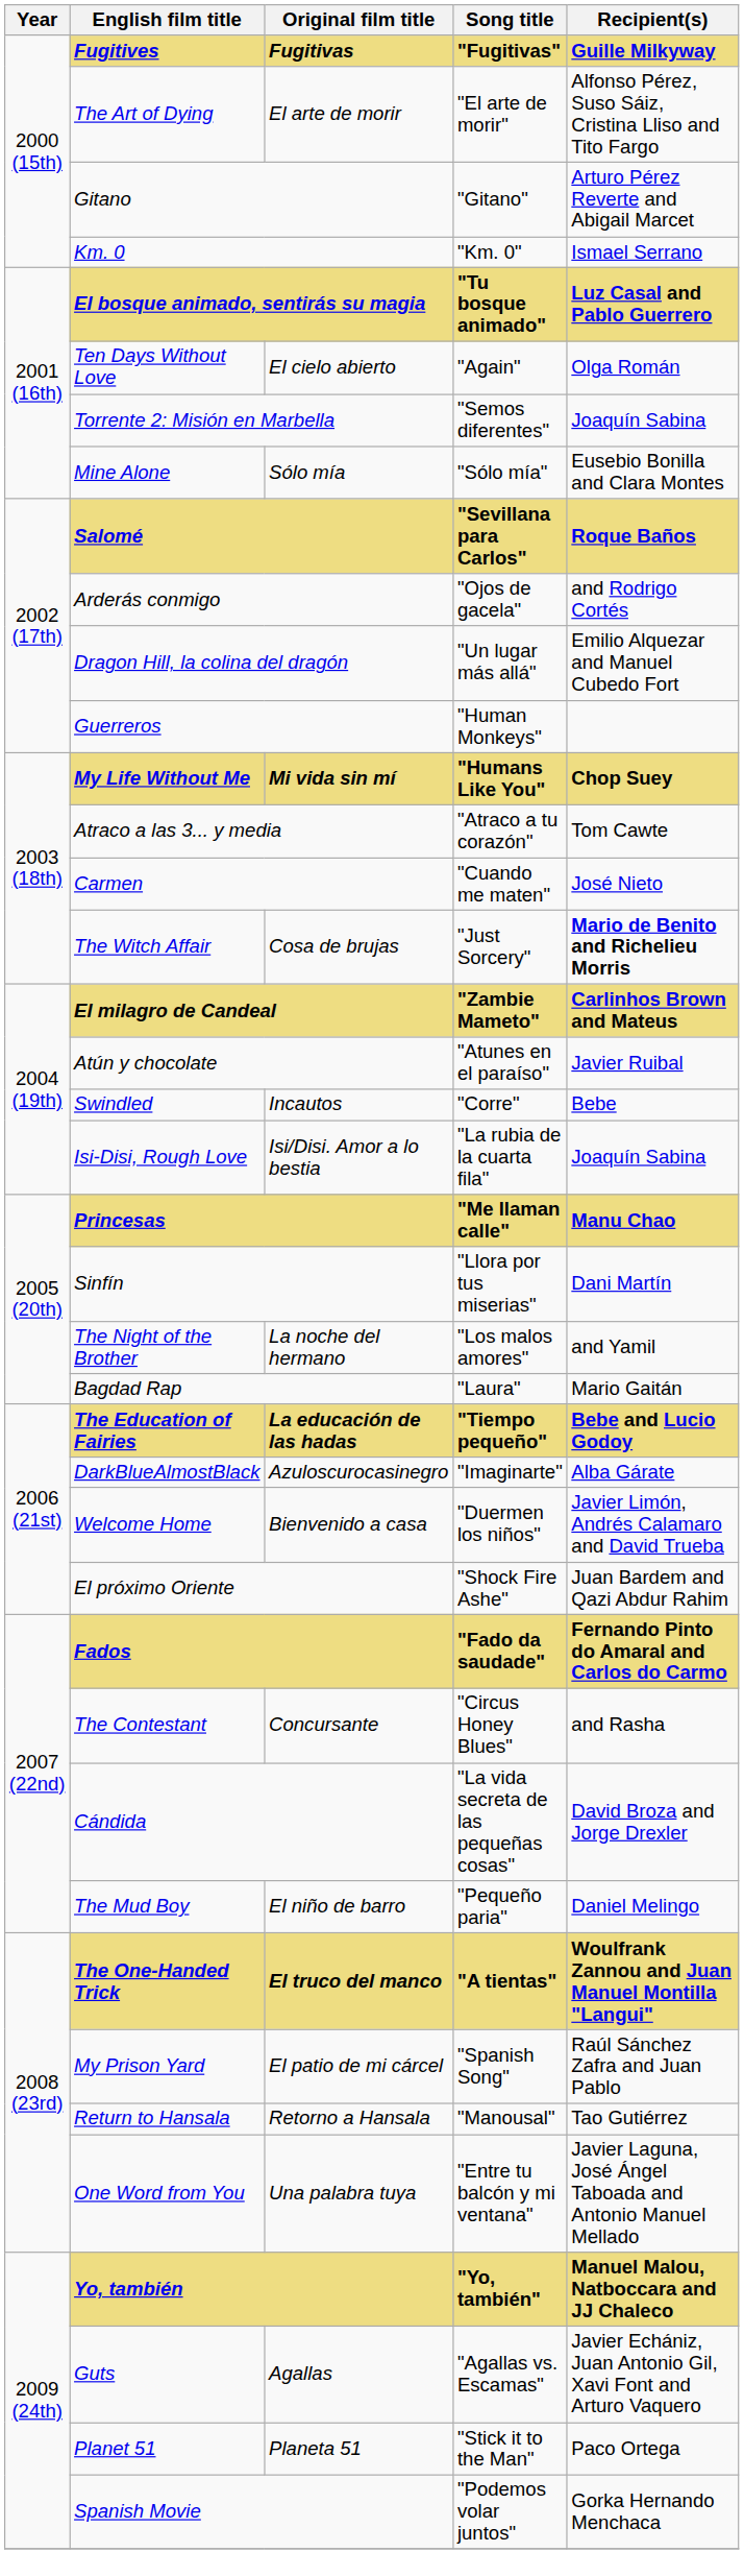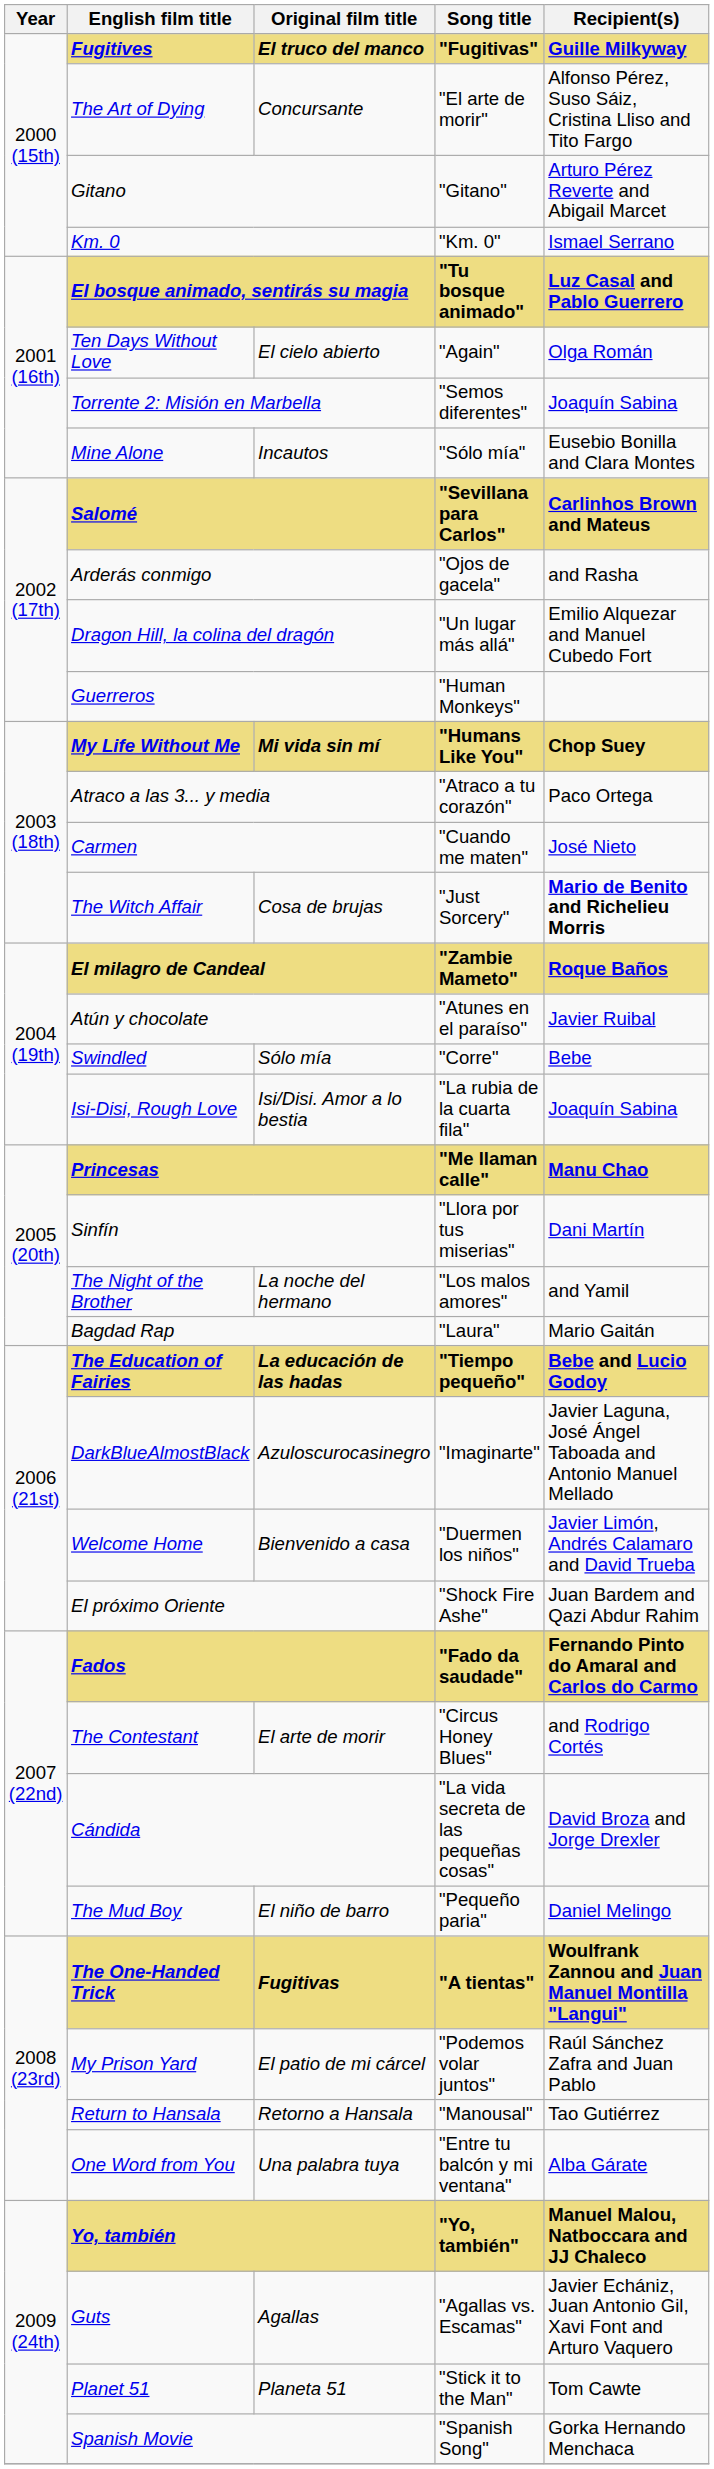 <table class="wikitable sortable" style="text-align:left;"style="width:95%">
 <tr>
 <th scope="col" style="width:5%;">Year</th>
 <th scope="col" style="width:20%;">English film title</th>
 <th scope="col" style="width:20%;">Original film title</th>
 <th scope="col" style="width:15%;">Song title</th>
 <th scope="col" style="width:30%;">Recipient(s)</th>
 </tr>
 <tr>
 <td rowspan="4" style="text-align:center;">2000<br><a href='#'>(15th)</a></td>
 <td style="background:#eedd82;"><strong><em><a href='#'>Fugitives</a></em></strong></td>
-<td style="background:#eedd82;"><strong><em>Fugitivas</em></strong></td>
+<td style="background:#eedd82;"><strong><em>El truco del manco</em></strong></td>
 <td style="background:#eedd82;"><strong>"Fugitivas"</strong></td>
 <td style="background:#eedd82;"><strong><a href='#'>Guille Milkyway</a></strong></td>
 </tr>
 <tr>
 <td><em><a href='#'>The Art of Dying</a></em></td>
-<td><em>El arte de morir</em></td>
+<td><em>Concursante</em></td>
 <td>"El arte de morir"</td>
 <td>Alfonso Pérez, Suso Sáiz, Cristina Lliso and Tito Fargo</td>
 </tr>
 <tr>
 <td colspan="2"><em>Gitano</em></td>
 <td>"Gitano"</td>
 <td><a href='#'>Arturo Pérez Reverte</a> and Abigail Marcet</td>
 </tr>
 <tr>
 <td colspan="2"><em><a href='#'>Km. 0</a></em></td>
 <td>"Km. 0"</td>
 <td><a href='#'>Ismael Serrano</a></td>
 </tr>
 <tr>
 <td rowspan="4" style="text-align:center;">2001<br><a href='#'>(16th)</a></td>
 <td colspan="2" style="background:#eedd82;"><strong><em><a href='#'>El bosque animado, sentirás su magia</a></em></strong></td>
 <td style="background:#eedd82;"><strong>"Tu bosque animado"</strong></td>
 <td style="background:#eedd82;"><strong><a href='#'>Luz Casal</a> and <a href='#'>Pablo Guerrero</a></strong></td>
 </tr>
 <tr>
 <td><em><a href='#'>Ten Days Without Love</a></em></td>
 <td><em>El cielo abierto</em></td>
 <td>"Again"</td>
 <td><a href='#'>Olga Román</a></td>
 </tr>
 <tr>
 <td colspan="2"><em><a href='#'>Torrente 2: Misión en Marbella</a></em></td>
 <td>"Semos diferentes"</td>
 <td><a href='#'>Joaquín Sabina</a></td>
 </tr>
 <tr>
 <td><em><a href='#'>Mine Alone</a></em></td>
-<td><em>Sólo mía</em></td>
+<td><em>Incautos</em></td>
 <td>"Sólo mía"</td>
 <td>Eusebio Bonilla and Clara Montes</td>
 </tr>
 <tr>
 <td rowspan="4" style="text-align:center;">2002<br><a href='#'>(17th)</a></td>
 <td colspan="2" style="background:#eedd82;"><strong><em><a href='#'>Salomé</a></em></strong></td>
 <td style="background:#eedd82;"><strong>"Sevillana para Carlos"</strong></td>
-<td style="background:#eedd82;"><strong><a href='#'>Roque Baños</a></strong></td>
+<td style="background:#eedd82;"><strong><a href='#'>Carlinhos Brown</a> and Mateus</strong></td>
 </tr>
 <tr>
 <td colspan="2"><em>Arderás conmigo</em></td>
 <td>"Ojos de gacela"</td>
-<td> and <a href='#'>Rodrigo Cortés</a></td>
+<td> and Rasha</td>
 </tr>
 <tr>
 <td colspan="2"><em><a href='#'>Dragon Hill, la colina del dragón</a></em></td>
 <td>"Un lugar más allá"</td>
 <td>Emilio Alquezar and Manuel Cubedo Fort</td>
 </tr>
 <tr>
 <td colspan="2"><em><a href='#'>Guerreros</a></em></td>
 <td>"Human Monkeys"</td>
 <td></td>
 </tr>
 <tr>
 <td rowspan="4" style="text-align:center;">2003<br><a href='#'>(18th)</a></td>
 <td style="background:#eedd82;"><strong><em><a href='#'>My Life Without Me</a></em></strong></td>
 <td style="background:#eedd82;"><strong><em>Mi vida sin mí</em></strong></td>
 <td style="background:#eedd82;"><strong>"Humans Like You"</strong></td>
 <td style="background:#eedd82;"><strong>Chop Suey</strong></td>
 </tr>
 <tr>
 <td colspan="2"><em>Atraco a las 3... y media</em></td>
 <td>"Atraco a tu corazón"</td>
-<td>Tom Cawte</td>
+<td>Paco Ortega</td>
 </tr>
 <tr>
 <td colspan="2"><em><a href='#'>Carmen</a></em></td>
 <td>"Cuando me maten"</td>
 <td><a href='#'>José Nieto</a></td>
 </tr>
 <tr>
 <td><em><a href='#'>The Witch Affair</a></em></td>
 <td><em>Cosa de brujas</em></td>
 <td>"Just Sorcery"</td>
 <td><strong><a href='#'>Mario de Benito</a> and Richelieu Morris</strong></td>
 </tr>
 <tr>
 <td rowspan="4" style="text-align:center;">2004<br><a href='#'>(19th)</a></td>
 <td colspan="2" style="background:#eedd82;"><strong><em>El milagro de Candeal</em></strong></td>
 <td style="background:#eedd82;"><strong>"Zambie Mameto"</strong></td>
-<td style="background:#eedd82;"><strong><a href='#'>Carlinhos Brown</a> and Mateus</strong></td>
+<td style="background:#eedd82;"><strong><a href='#'>Roque Baños</a></strong></td>
 </tr>
 <tr>
 <td colspan="2"><em>Atún y chocolate</em></td>
 <td>"Atunes en el paraíso"</td>
 <td><a href='#'>Javier Ruibal</a></td>
 </tr>
 <tr>
 <td><em><a href='#'>Swindled</a></em></td>
-<td><em>Incautos</em></td>
+<td><em>Sólo mía</em></td>
 <td>"Corre"</td>
 <td><a href='#'>Bebe</a></td>
 </tr>
 <tr>
 <td><em><a href='#'>Isi-Disi, Rough Love</a></em></td>
 <td><em>Isi/Disi. Amor a lo bestia</em></td>
 <td>"La rubia de la cuarta fila"</td>
 <td><a href='#'>Joaquín Sabina</a></td>
 </tr>
 <tr>
 <td rowspan="4" style="text-align:center;">2005<br><a href='#'>(20th)</a></td>
 <td colspan="2" style="background:#eedd82;"><strong><em><a href='#'>Princesas</a></em></strong></td>
 <td style="background:#eedd82;"><strong>"Me llaman calle"</strong></td>
 <td style="background:#eedd82;"><strong><a href='#'>Manu Chao</a></strong></td>
 </tr>
 <tr>
 <td colspan="2"><em>Sinfín</em></td>
 <td>"Llora por tus miserias"</td>
 <td><a href='#'>Dani Martín</a></td>
 </tr>
 <tr>
 <td><em><a href='#'>The Night of the Brother</a></em></td>
 <td><em>La noche del hermano</em></td>
 <td>"Los malos amores"</td>
 <td> and Yamil</td>
 </tr>
 <tr>
 <td colspan="2"><em>Bagdad Rap</em></td>
 <td>"Laura"</td>
 <td>Mario Gaitán</td>
 </tr>
 <tr>
 <td rowspan="4" style="text-align:center;">2006<br><a href='#'>(21st)</a></td>
 <td style="background:#eedd82;"><strong><em><a href='#'>The Education of Fairies</a></em></strong></td>
 <td style="background:#eedd82;"><strong><em>La educación de las hadas</em></strong></td>
 <td style="background:#eedd82;"><strong>"Tiempo pequeño"</strong></td>
 <td style="background:#eedd82;"><strong><a href='#'>Bebe</a> and <a href='#'>Lucio Godoy</a></strong></td>
 </tr>
 <tr>
 <td><em><a href='#'>DarkBlueAlmostBlack</a></em></td>
 <td><em>Azuloscurocasinegro</em></td>
 <td>"Imaginarte"</td>
-<td><a href='#'>Alba Gárate</a></td>
+<td>Javier Laguna, José Ángel Taboada and Antonio Manuel Mellado</td>
 </tr>
 <tr>
 <td><em><a href='#'>Welcome Home</a></em></td>
 <td><em>Bienvenido a casa</em></td>
 <td>"Duermen los niños"</td>
 <td><a href='#'>Javier Limón</a>, <a href='#'>Andrés Calamaro</a> and <a href='#'>David Trueba</a></td>
 </tr>
 <tr>
 <td colspan="2"><em>El próximo Oriente</em></td>
 <td>"Shock Fire Ashe"</td>
 <td>Juan Bardem and Qazi Abdur Rahim</td>
 </tr>
 <tr>
 <td rowspan="4" style="text-align:center;">2007<br><a href='#'>(22nd)</a></td>
 <td colspan="2" style="background:#eedd82;"><strong><em><a href='#'>Fados</a></em></strong></td>
 <td style="background:#eedd82;"><strong>"Fado da saudade"</strong></td>
 <td style="background:#eedd82;"><strong>Fernando Pinto do Amaral and <a href='#'>Carlos do Carmo</a></strong></td>
 </tr>
 <tr>
 <td><em><a href='#'>The Contestant</a></em></td>
-<td><em>Concursante</em></td>
+<td><em>El arte de morir</em></td>
 <td>"Circus Honey Blues"</td>
-<td> and Rasha</td>
+<td> and <a href='#'>Rodrigo Cortés</a></td>
 </tr>
 <tr>
 <td colspan="2"><em><a href='#'>Cándida</a></em></td>
 <td>"La vida secreta de las pequeñas cosas"</td>
 <td><a href='#'>David Broza</a> and <a href='#'>Jorge Drexler</a></td>
 </tr>
 <tr>
 <td><em><a href='#'>The Mud Boy</a></em></td>
 <td><em>El niño de barro</em></td>
 <td>"Pequeño paria"</td>
 <td><a href='#'>Daniel Melingo</a></td>
 </tr>
 <tr>
 <td rowspan="4" style="text-align:center;">2008<br><a href='#'>(23rd)</a></td>
 <td style="background:#eedd82;"><strong><em><a href='#'>The One-Handed Trick</a></em></strong></td>
-<td style="background:#eedd82;"><strong><em>El truco del manco</em></strong></td>
+<td style="background:#eedd82;"><strong><em>Fugitivas</em></strong></td>
 <td style="background:#eedd82;"><strong>"A tientas"</strong></td>
 <td style="background:#eedd82;"><strong>Woulfrank Zannou and <a href='#'>Juan Manuel Montilla "Langui"</a></strong></td>
 </tr>
 <tr>
 <td><em><a href='#'>My Prison Yard</a></em></td>
 <td><em>El patio de mi cárcel</em></td>
-<td>"Spanish Song"</td>
+<td>"Podemos volar juntos"</td>
 <td>Raúl Sánchez Zafra and Juan Pablo </td>
 </tr>
 <tr>
 <td><em><a href='#'>Return to Hansala</a></em></td>
 <td><em>Retorno a Hansala</em></td>
 <td>"Manousal"</td>
 <td>Tao Gutiérrez</td>
 </tr>
 <tr>
 <td><em><a href='#'>One Word from You</a></em></td>
 <td><em>Una palabra tuya</em></td>
 <td>"Entre tu balcón y mi ventana"</td>
-<td>Javier Laguna, José Ángel Taboada and Antonio Manuel Mellado</td>
+<td><a href='#'>Alba Gárate</a></td>
 </tr>
 <tr>
 <td rowspan="4" style="text-align:center;">2009<br><a href='#'>(24th)</a></td>
 <td colspan="2" style="background:#eedd82;"><strong><em><a href='#'>Yo, también</a></em></strong></td>
 <td style="background:#eedd82;"><strong>"Yo, también"</strong></td>
 <td style="background:#eedd82;"><strong>Manuel Malou, Natboccara and JJ Chaleco</strong></td>
 </tr>
 <tr>
 <td><em><a href='#'>Guts</a></em></td>
 <td><em>Agallas</em></td>
 <td>"Agallas vs. Escamas"</td>
 <td>Javier Echániz, Juan Antonio Gil, Xavi Font and Arturo Vaquero</td>
 </tr>
 <tr>
 <td><em><a href='#'>Planet 51</a></em></td>
 <td><em>Planeta 51</em></td>
 <td>"Stick it to the Man"</td>
-<td>Paco Ortega</td>
+<td>Tom Cawte</td>
 </tr>
 <tr>
 <td colspan="2"><em><a href='#'>Spanish Movie</a></em></td>
-<td>"Podemos volar juntos"</td>
+<td>"Spanish Song"</td>
 <td>Gorka Hernando Menchaca</td>
 </tr>
 <tr>
 </tr>
 </table>
